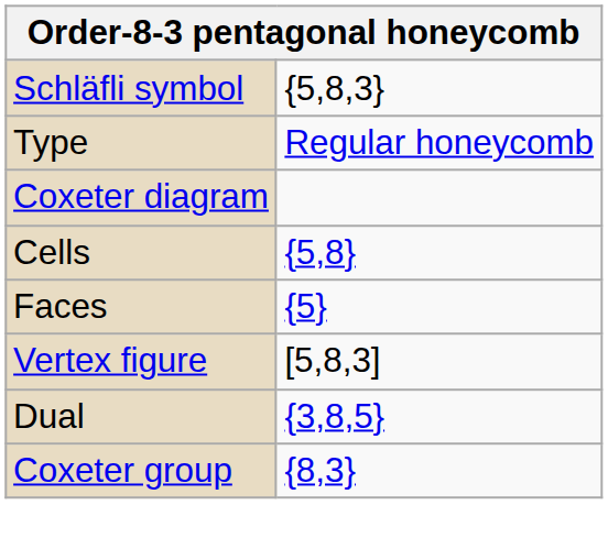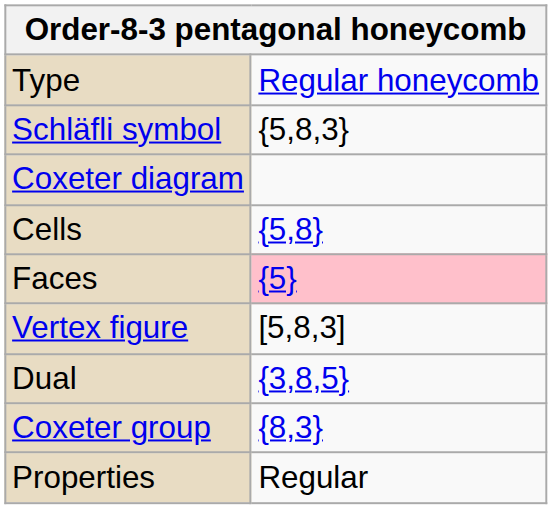 <table class="wikitable" align="right" style="margin-left:10px">
 <tr>
 <th bgcolor=#e8dcc3 colspan=2>Order-8-3 pentagonal honeycomb</th>
 </tr>
 <tr>
+<td bgcolor=#e8dcc3>Type</td>
+<td><a href='#'>Regular honeycomb</a></td>
+</tr>
+<tr>
 <td bgcolor=#e8dcc3><a href='#'>Schläfli symbol</a></td>
 <td>{5,8,3}</td>
-</tr>
-<tr>
-<td bgcolor=#e8dcc3>Type</td>
-<td><a href='#'>Regular honeycomb</a></td>
 </tr>
 <tr>
 <td bgcolor=#e8dcc3><a href='#'>Coxeter diagram</a></td>
 <td></td>
 </tr>
 <tr>
 <td bgcolor=#e8dcc3>Cells</td>
 <td><a href='#'>{5,8}</a> </td>
 </tr>
 <tr>
 <td bgcolor=#e8dcc3>Faces</td>
-<td><a href='#'>{5}</a></td>
+<td style="background: pink;"><a href='#'>{5}</a></td>
 </tr>
 <tr>
 <td bgcolor=#e8dcc3><a href='#'>Vertex figure</a></td>
 <td>[5,8,3]</td>
 </tr>
 <tr>
 <td bgcolor=#e8dcc3>Dual</td>
 <td><a href='#'>{3,8,5}</a></td>
 </tr>
 <tr>
 <td bgcolor=#e8dcc3><a href='#'>Coxeter group</a></td>
 <td><a href='#'>{8,3}</a></td>
 </tr>
+<tr>
+<td bgcolor=#e8dcc3>Properties</td>
+<td>Regular</td>
+</tr>
 </table>
